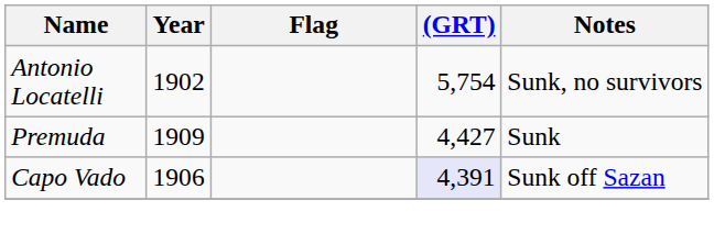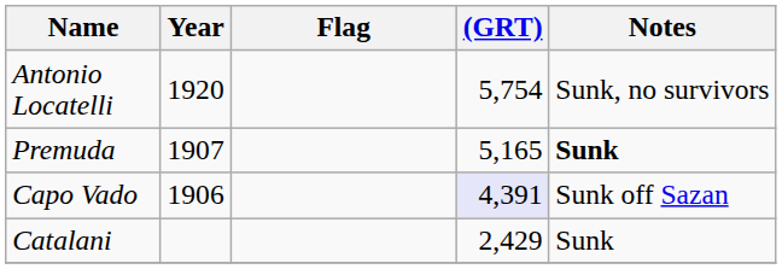 <table class="wikitable sortable">
 <tr>
 <th scope="col" width="80px">Name</th>
 <th scope="col" width="30px">Year</th>
 <th scope="col" width="120px">Flag</th>
 <th scope="col" width="20px"><a href='#'>(GRT)</a></th>
 <th>Notes</th>
 </tr>
 <tr>
 <td align="left"><em>Antonio Locatelli</em></td>
-<td align="left">1902</td>
+<td align="left">1920</td>
 <td align="left"></td>
 <td align="right">5,754</td>
 <td align="left">Sunk, no survivors</td>
 </tr>
 <tr>
 <td align="left"><em>Premuda</em></td>
-<td align="left">1909</td>
+<td align="left">1907</td>
 <td align="left"></td>
-<td align="right">4,427</td>
-<td align="left">Sunk</td>
+<td align="right">5,165</td>
+<td align="left"><strong>Sunk</strong></td>
 </tr>
 <tr>
 <td align="left"><em>Capo Vado</em></td>
 <td align="left">1906</td>
 <td align="left"></td>
 <td align="right" style="background: lavender;">4,391</td>
 <td align="left">Sunk  off <a href='#'>Sazan</a></td>
 </tr>
 <tr>
+<td align="left"><em>Catalani</em></td>
+<td align="left"></td>
+<td align="left"></td>
+<td align="right">2,429</td>
+<td align="left">Sunk</td>
+</tr>
+<tr>
 </tr>
 </table>
